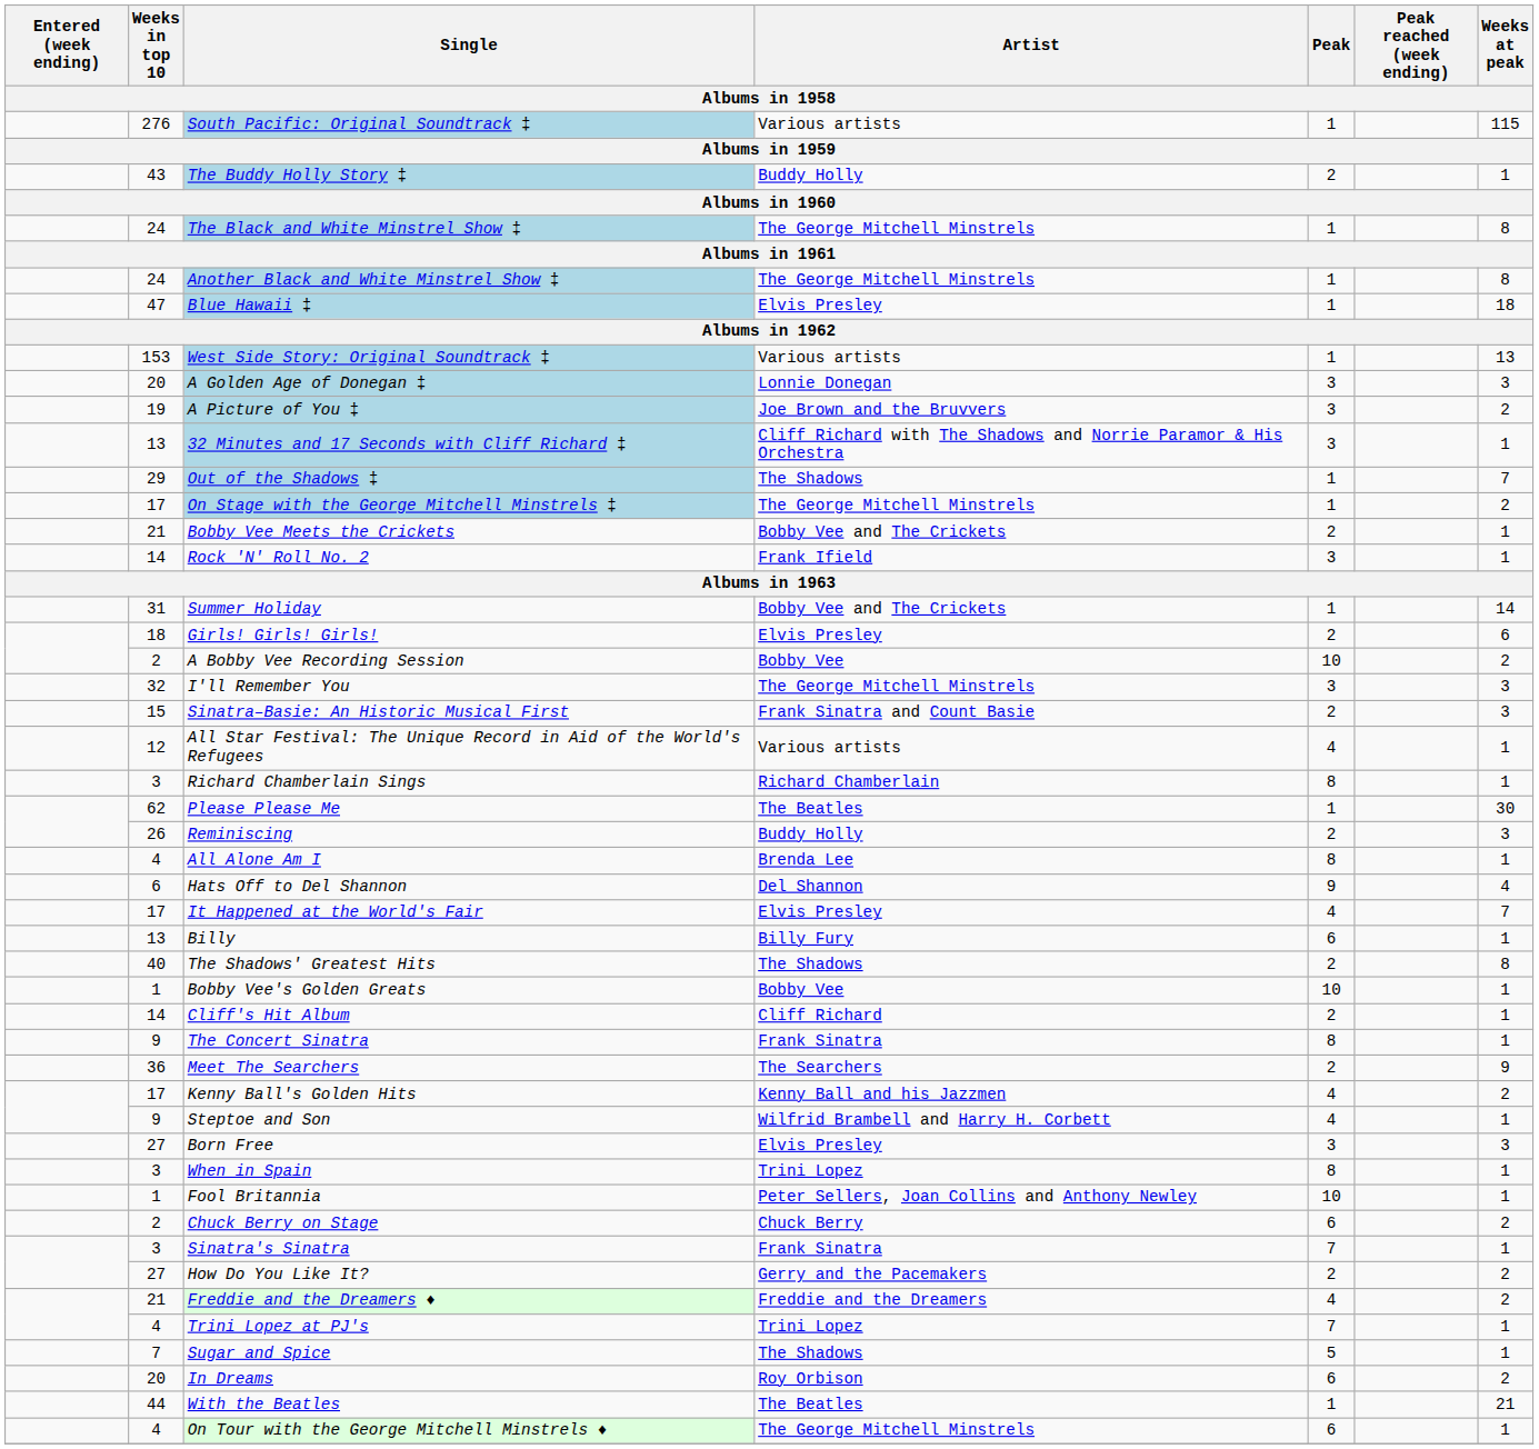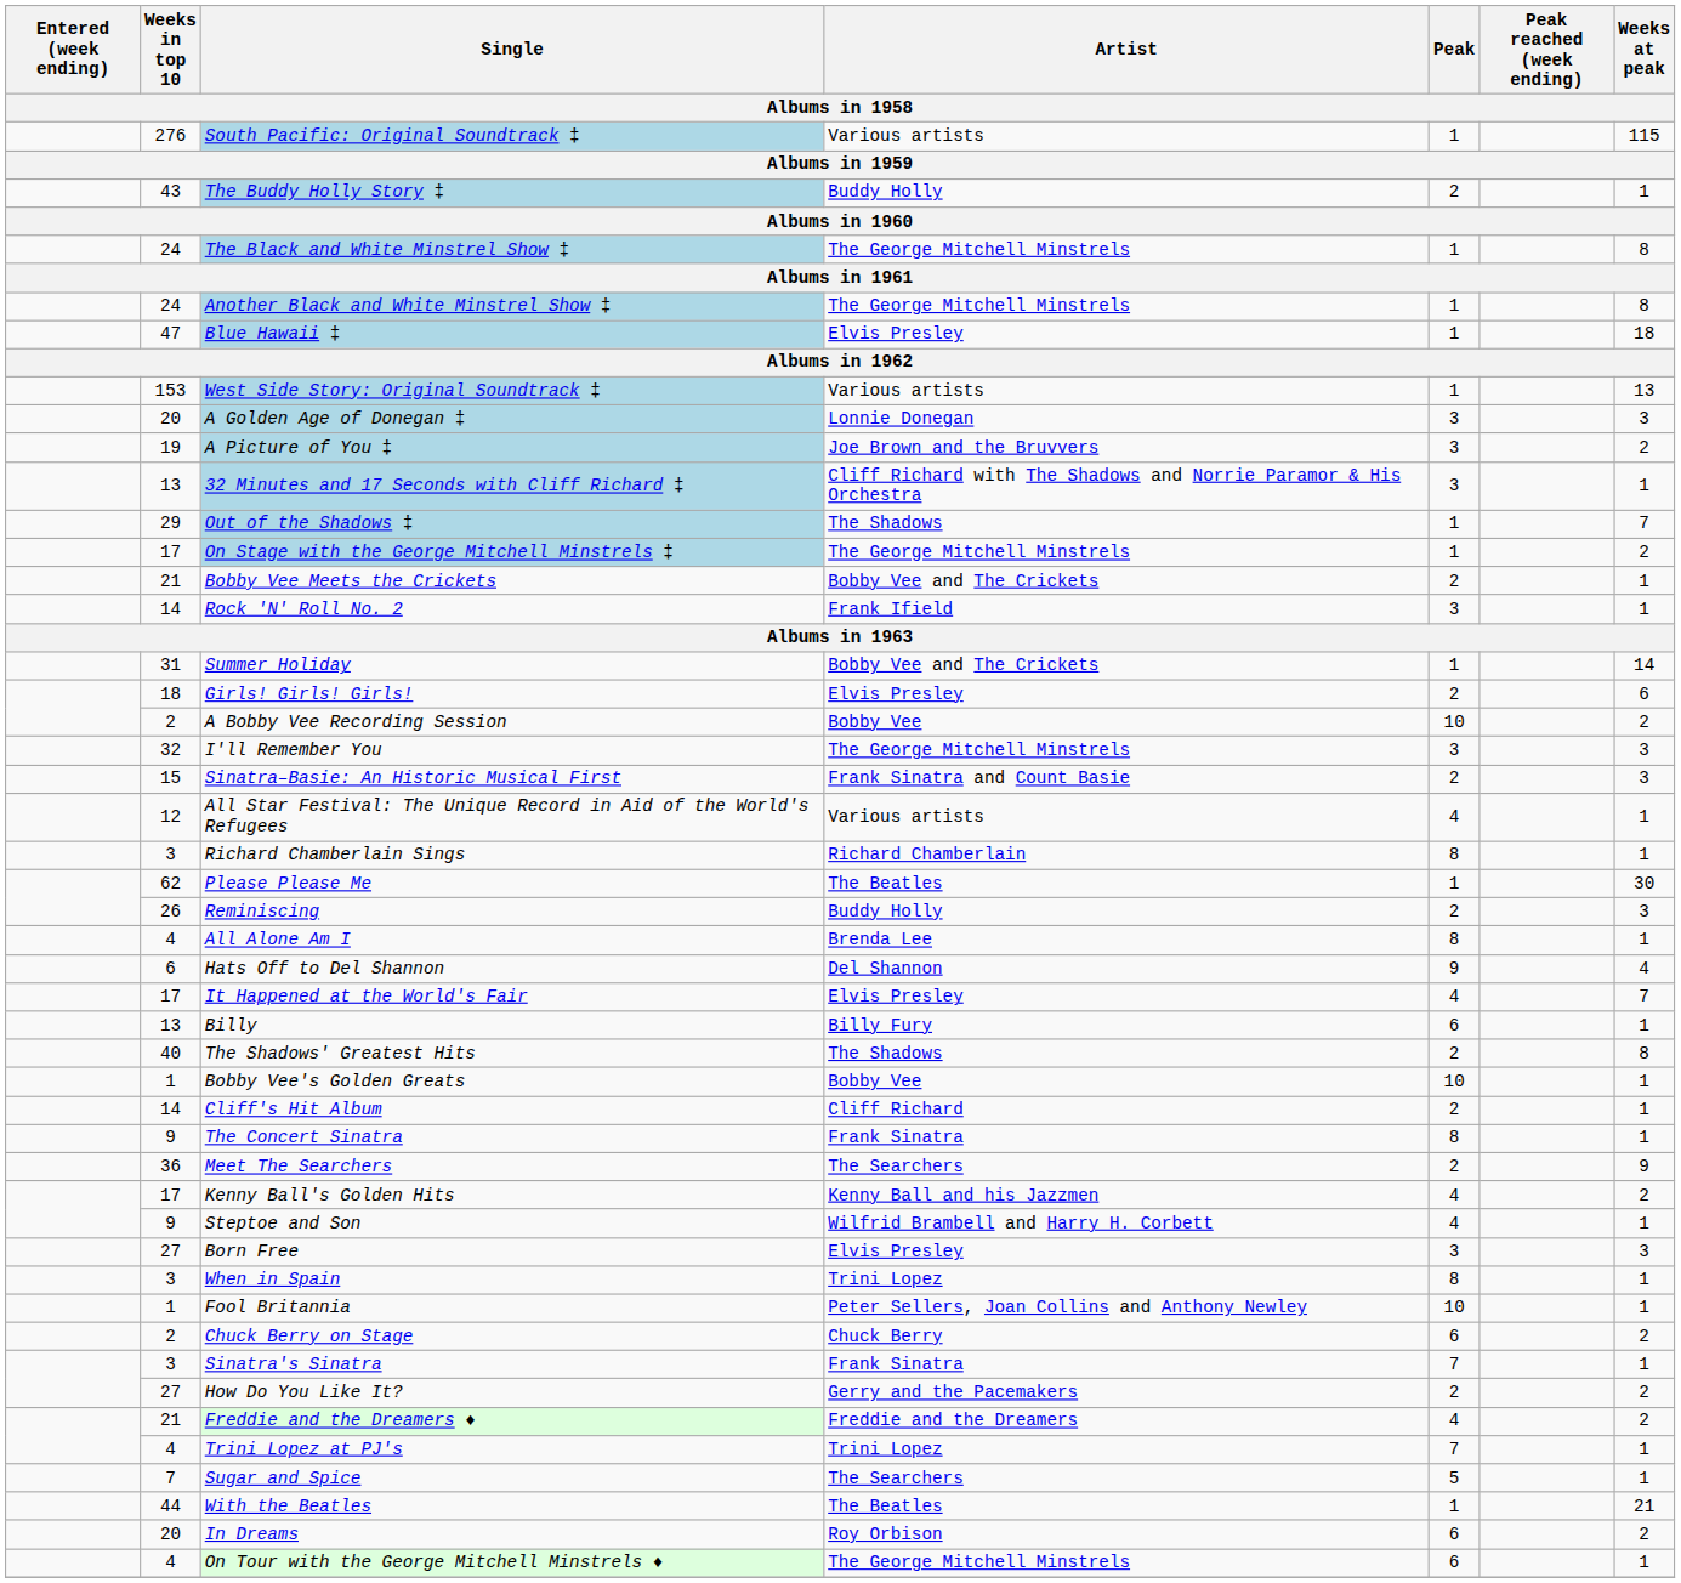 <table class="wikitable sortable" style="text-align:center;">
 <tr>
 <th>Entered <br>(week ending)</th>
 <th data-sort-type="number">Weeks<br>in<br>top<br>10</th>
 <th>Single</th>
 <th>Artist</th>
 <th data-sort-type="number">Peak</th>
 <th>Peak<br>reached <br>(week ending)</th>
 <th data-sort-type="number">Weeks<br>at<br>peak</th>
 </tr>
 <tr>
 <th colspan="7">Albums in 1958</th>
 </tr>
 <tr>
 <td></td>
 <td>276</td>
 <td align="left" bgcolor=lightblue><em><a href='#'>South Pacific: Original Soundtrack</a></em> ‡</td>
 <td align="left">Various artists</td>
 <td>1</td>
 <td></td>
 <td>115</td>
 </tr>
 <tr>
 <th colspan="7">Albums in 1959</th>
 </tr>
 <tr>
 <td></td>
 <td>43</td>
 <td align="left" bgcolor=lightblue><em><a href='#'>The Buddy Holly Story</a></em> ‡</td>
 <td align="left"><a href='#'>Buddy Holly</a></td>
 <td>2</td>
 <td></td>
 <td>1</td>
 </tr>
 <tr>
 <th colspan="7">Albums in 1960</th>
 </tr>
 <tr>
 <td></td>
 <td>24</td>
 <td align="left" bgcolor=lightblue><em><a href='#'>The Black and White Minstrel Show</a></em> ‡</td>
 <td align="left"><a href='#'>The George Mitchell Minstrels</a></td>
 <td>1</td>
 <td></td>
 <td>8</td>
 </tr>
 <tr>
 <th colspan="7">Albums in 1961</th>
 </tr>
 <tr>
 <td></td>
 <td>24</td>
 <td align="left" bgcolor=lightblue><em><a href='#'>Another Black and White Minstrel Show</a></em> ‡</td>
 <td align="left"><a href='#'>The George Mitchell Minstrels</a></td>
 <td>1</td>
 <td></td>
 <td>8</td>
 </tr>
 <tr>
 <td></td>
 <td>47</td>
 <td align="left" bgcolor=lightblue><em><a href='#'>Blue Hawaii</a></em> ‡</td>
 <td align="left"><a href='#'>Elvis Presley</a></td>
 <td>1</td>
 <td></td>
 <td>18</td>
 </tr>
 <tr>
 <th colspan="7">Albums in 1962</th>
 </tr>
 <tr>
 <td></td>
 <td>153</td>
 <td align="left" bgcolor=lightblue><em><a href='#'>West Side Story: Original Soundtrack</a></em> ‡</td>
 <td align="left">Various artists</td>
 <td>1</td>
 <td></td>
 <td>13</td>
 </tr>
 <tr>
 <td></td>
 <td>20</td>
 <td align="left" bgcolor=lightblue><em>A Golden Age of Donegan</em> ‡</td>
 <td align="left"><a href='#'>Lonnie Donegan</a></td>
 <td>3</td>
 <td></td>
 <td>3</td>
 </tr>
 <tr>
 <td></td>
 <td>19</td>
 <td align="left" bgcolor=lightblue><em>A Picture of You</em> ‡</td>
 <td align="left"><a href='#'>Joe Brown and the Bruvvers</a></td>
 <td>3</td>
 <td></td>
 <td>2</td>
 </tr>
 <tr>
 <td></td>
 <td>13</td>
 <td align="left" bgcolor=lightblue><em><a href='#'>32 Minutes and 17 Seconds with Cliff Richard</a></em> ‡</td>
 <td align="left"><a href='#'>Cliff Richard</a> with <a href='#'>The Shadows</a> and <a href='#'>Norrie Paramor & His Orchestra</a></td>
 <td>3</td>
 <td></td>
 <td>1</td>
 </tr>
 <tr>
 <td></td>
 <td>29</td>
 <td align="left" bgcolor=lightblue><em><a href='#'>Out of the Shadows</a></em> ‡</td>
 <td align="left"><a href='#'>The Shadows</a></td>
 <td>1</td>
 <td></td>
 <td>7</td>
 </tr>
 <tr>
 <td></td>
 <td>17</td>
 <td align="left" bgcolor=lightblue><em><a href='#'>On Stage with the George Mitchell Minstrels</a></em> ‡</td>
 <td align="left"><a href='#'>The George Mitchell Minstrels</a></td>
 <td>1</td>
 <td></td>
 <td>2</td>
 </tr>
 <tr>
 <td></td>
 <td>21</td>
 <td align="left"><em><a href='#'>Bobby Vee Meets the Crickets</a></em></td>
 <td align="left"><a href='#'>Bobby Vee</a> and <a href='#'>The Crickets</a></td>
 <td>2</td>
 <td></td>
 <td>1</td>
 </tr>
 <tr>
 <td></td>
 <td>14</td>
 <td align="left"><em><a href='#'>Rock 'N' Roll No. 2</a></em></td>
 <td align="left"><a href='#'>Frank Ifield</a></td>
 <td>3</td>
 <td></td>
 <td>1</td>
 </tr>
 <tr>
 <th colspan="7">Albums in 1963</th>
 </tr>
 <tr>
 <td></td>
 <td>31</td>
 <td align="left"><em><a href='#'>Summer Holiday</a></em></td>
 <td align="left"><a href='#'>Bobby Vee</a> and <a href='#'>The Crickets</a></td>
 <td>1</td>
 <td></td>
 <td>14</td>
 </tr>
 <tr>
 <td rowspan="2"></td>
 <td>18</td>
 <td align="left"><em><a href='#'>Girls! Girls! Girls!</a></em></td>
 <td align="left"><a href='#'>Elvis Presley</a></td>
 <td>2</td>
 <td></td>
 <td>6</td>
 </tr>
 <tr>
 <td>2</td>
 <td align="left"><em>A Bobby Vee Recording Session</em></td>
 <td align="left"><a href='#'>Bobby Vee</a></td>
 <td>10</td>
 <td></td>
 <td>2</td>
 </tr>
 <tr>
 <td></td>
 <td>32</td>
 <td align="left"><em>I'll Remember You</em></td>
 <td align="left"><a href='#'>The George Mitchell Minstrels</a></td>
 <td>3</td>
 <td></td>
 <td>3</td>
 </tr>
 <tr>
 <td></td>
 <td>15</td>
 <td align="left"><em><a href='#'>Sinatra–Basie: An Historic Musical First</a></em></td>
 <td align="left"><a href='#'>Frank Sinatra</a> and <a href='#'>Count Basie</a></td>
 <td>2</td>
 <td></td>
 <td>3</td>
 </tr>
 <tr>
 <td></td>
 <td>12</td>
 <td align="left"><em>All Star Festival: The Unique Record in Aid of the World's Refugees</em></td>
 <td align="left">Various artists</td>
 <td>4</td>
 <td></td>
 <td>1</td>
 </tr>
 <tr>
 <td></td>
 <td>3</td>
 <td align="left"><em>Richard Chamberlain Sings</em></td>
 <td align="left"><a href='#'>Richard Chamberlain</a></td>
 <td>8</td>
 <td></td>
 <td>1</td>
 </tr>
 <tr>
 <td rowspan="2"></td>
 <td>62</td>
 <td align="left"><em><a href='#'>Please Please Me</a></em></td>
 <td align="left"><a href='#'>The Beatles</a></td>
 <td>1</td>
 <td></td>
 <td>30</td>
 </tr>
 <tr>
 <td>26</td>
 <td align="left"><em><a href='#'>Reminiscing</a></em></td>
 <td align="left"><a href='#'>Buddy Holly</a></td>
 <td>2</td>
 <td></td>
 <td>3</td>
 </tr>
 <tr>
 <td></td>
 <td>4</td>
 <td align="left"><em><a href='#'>All Alone Am I</a></em></td>
 <td align="left"><a href='#'>Brenda Lee</a></td>
 <td>8</td>
 <td></td>
 <td>1</td>
 </tr>
 <tr>
 <td></td>
 <td>6</td>
 <td align="left"><em>Hats Off to Del Shannon</em></td>
 <td align="left"><a href='#'>Del Shannon</a></td>
 <td>9</td>
 <td></td>
 <td>4</td>
 </tr>
 <tr>
 <td></td>
 <td>17</td>
 <td align="left"><em><a href='#'>It Happened at the World's Fair</a></em></td>
 <td align="left"><a href='#'>Elvis Presley</a></td>
 <td>4</td>
 <td></td>
 <td>7</td>
 </tr>
 <tr>
 <td></td>
 <td>13</td>
 <td align="left"><em>Billy</em></td>
 <td align="left"><a href='#'>Billy Fury</a></td>
 <td>6</td>
 <td></td>
 <td>1</td>
 </tr>
 <tr>
 <td></td>
 <td>40</td>
 <td align="left"><em>The Shadows' Greatest Hits</em></td>
 <td align="left"><a href='#'>The Shadows</a></td>
 <td>2</td>
 <td></td>
 <td>8</td>
 </tr>
 <tr>
 <td></td>
 <td>1</td>
 <td align="left"><em>Bobby Vee's Golden Greats</em></td>
 <td align="left"><a href='#'>Bobby Vee</a></td>
 <td>10</td>
 <td></td>
 <td>1</td>
 </tr>
 <tr>
 <td></td>
 <td>14</td>
 <td align="left"><em><a href='#'>Cliff's Hit Album</a></em></td>
 <td align="left"><a href='#'>Cliff Richard</a></td>
 <td>2</td>
 <td></td>
 <td>1</td>
 </tr>
 <tr>
 <td></td>
 <td>9</td>
 <td align="left"><em><a href='#'>The Concert Sinatra</a></em></td>
 <td align="left"><a href='#'>Frank Sinatra</a></td>
 <td>8</td>
 <td></td>
 <td>1</td>
 </tr>
 <tr>
 <td></td>
 <td>36</td>
 <td align="left"><em><a href='#'>Meet The Searchers</a></em></td>
 <td align="left"><a href='#'>The Searchers</a></td>
 <td>2</td>
 <td></td>
 <td>9</td>
 </tr>
 <tr>
 <td rowspan="2"></td>
 <td>17</td>
 <td align="left"><em>Kenny Ball's Golden Hits</em></td>
 <td align="left"><a href='#'>Kenny Ball and his Jazzmen</a></td>
 <td>4</td>
 <td></td>
 <td>2</td>
 </tr>
 <tr>
 <td>9</td>
 <td align="left"><em>Steptoe and Son</em></td>
 <td align="left"><a href='#'>Wilfrid Brambell</a> and <a href='#'>Harry H. Corbett</a></td>
 <td>4</td>
 <td></td>
 <td>1</td>
 </tr>
 <tr>
 <td></td>
 <td>27</td>
 <td align="left"><em>Born Free</em></td>
 <td align="left"><a href='#'>Elvis Presley</a></td>
 <td>3</td>
 <td></td>
 <td>3</td>
 </tr>
 <tr>
 <td></td>
 <td>3</td>
 <td align="left"><em><a href='#'>When in Spain</a></em></td>
 <td align="left"><a href='#'>Trini Lopez</a></td>
 <td>8</td>
 <td></td>
 <td>1</td>
 </tr>
 <tr>
 <td></td>
 <td>1</td>
 <td align="left"><em>Fool Britannia</em></td>
 <td align="left"><a href='#'>Peter Sellers</a>, <a href='#'>Joan Collins</a> and <a href='#'>Anthony Newley</a></td>
 <td>10</td>
 <td></td>
 <td>1</td>
 </tr>
 <tr>
 <td></td>
 <td>2</td>
 <td align="left"><em><a href='#'>Chuck Berry on Stage</a></em></td>
 <td align="left"><a href='#'>Chuck Berry</a></td>
 <td>6</td>
 <td></td>
 <td>2</td>
 </tr>
 <tr>
 <td rowspan="2"></td>
 <td>3</td>
 <td align="left"><em><a href='#'>Sinatra's Sinatra</a></em></td>
 <td align="left"><a href='#'>Frank Sinatra</a></td>
 <td>7</td>
 <td></td>
 <td>1</td>
 </tr>
 <tr>
 <td>27</td>
 <td align="left"><em>How Do You Like It?</em></td>
 <td align="left"><a href='#'>Gerry and the Pacemakers</a></td>
 <td>2</td>
 <td></td>
 <td>2</td>
 </tr>
 <tr>
 <td rowspan="2"></td>
 <td>21</td>
 <td align="left" bgcolor=#DDFFDD><em><a href='#'>Freddie and the Dreamers</a></em> ♦</td>
 <td align="left"><a href='#'>Freddie and the Dreamers</a></td>
 <td>4</td>
 <td></td>
 <td>2</td>
 </tr>
 <tr>
 <td>4</td>
 <td align="left"><em><a href='#'>Trini Lopez at PJ's</a></em></td>
 <td align="left"><a href='#'>Trini Lopez</a></td>
 <td>7</td>
 <td></td>
 <td>1</td>
 </tr>
 <tr>
 <td></td>
 <td>7</td>
 <td align="left"><em><a href='#'>Sugar and Spice</a></em></td>
-<td align="left"><a href='#'>The Shadows</a></td>
+<td align="left"><a href='#'>The Searchers</a></td>
 <td>5</td>
 <td></td>
 <td>1</td>
+</tr>
+<tr>
+<td></td>
+<td>44</td>
+<td align="left"><em><a href='#'>With the Beatles</a></em></td>
+<td align="left"><a href='#'>The Beatles</a></td>
+<td>1</td>
+<td></td>
+<td>21</td>
 </tr>
 <tr>
 <td></td>
 <td>20</td>
 <td align="left"><em><a href='#'>In Dreams</a></em></td>
 <td align="left"><a href='#'>Roy Orbison</a></td>
 <td>6</td>
 <td></td>
 <td>2</td>
-</tr>
-<tr>
-<td></td>
-<td>44</td>
-<td align="left"><em><a href='#'>With the Beatles</a></em></td>
-<td align="left"><a href='#'>The Beatles</a></td>
-<td>1</td>
-<td></td>
-<td>21</td>
 </tr>
 <tr>
 <td></td>
 <td>4</td>
 <td align="left" bgcolor=#DDFFDD><em>On Tour with the George Mitchell Minstrels</em> ♦</td>
 <td align="left"><a href='#'>The George Mitchell Minstrels</a></td>
 <td>6</td>
 <td></td>
 <td>1</td>
 </tr>
 <tr>
 </tr>
 </table>
